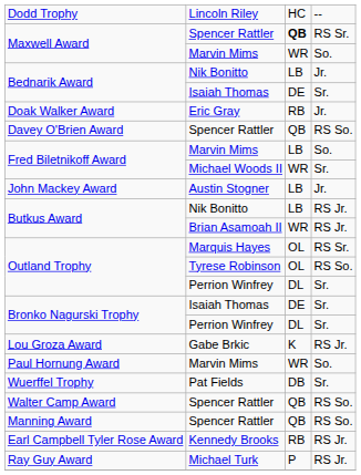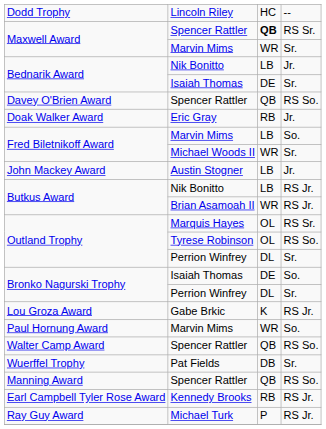 <table class="wikitable">
 <tr>
 <td><a href='#'>Dodd Trophy</a></td>
 <td><a href='#'>Lincoln Riley</a></td>
 <td>HC</td>
 <td>--</td>
 </tr>
 <tr>
 <td rowspan=2><a href='#'>Maxwell Award</a></td>
 <td><a href='#'>Spencer Rattler</a></td>
 <td><strong>QB</strong></td>
 <td>RS Sr.</td>
 </tr>
 <tr>
 <td><a href='#'>Marvin Mims</a></td>
 <td>WR</td>
-<td>So.</td>
+<td>Sr.</td>
 </tr>
 <tr>
 <td rowspan=2><a href='#'>Bednarik Award</a></td>
 <td><a href='#'>Nik Bonitto</a></td>
 <td>LB</td>
 <td>Jr.</td>
 </tr>
 <tr>
 <td><a href='#'>Isaiah Thomas</a></td>
 <td>DE</td>
 <td>Sr.</td>
 </tr>
 <tr>
+<td><a href='#'>Davey O'Brien Award</a></td>
+<td>Spencer Rattler</td>
+<td>QB</td>
+<td>RS So.</td>
+</tr>
+<tr>
 <td><a href='#'>Doak Walker Award</a></td>
 <td><a href='#'>Eric Gray</a></td>
 <td>RB</td>
 <td>Jr.</td>
-</tr>
-<tr>
-<td><a href='#'>Davey O'Brien Award</a></td>
-<td>Spencer Rattler</td>
-<td>QB</td>
-<td>RS So.</td>
 </tr>
 <tr>
 <td rowspan=2><a href='#'>Fred Biletnikoff Award</a></td>
 <td><a href='#'>Marvin Mims</a></td>
 <td>LB</td>
 <td>So.</td>
 </tr>
 <tr>
 <td><a href='#'>Michael Woods II</a></td>
 <td>WR</td>
 <td>Sr.</td>
 </tr>
 <tr>
 <td><a href='#'>John Mackey Award</a></td>
 <td><a href='#'>Austin Stogner</a></td>
 <td>LB</td>
 <td>Jr.</td>
 </tr>
 <tr>
 <td rowspan=2><a href='#'>Butkus Award</a></td>
 <td>Nik Bonitto</td>
 <td>LB</td>
 <td>RS Jr.</td>
 </tr>
 <tr>
 <td><a href='#'>Brian Asamoah II</a></td>
 <td>WR</td>
 <td>RS Jr.</td>
 </tr>
 <tr>
 <td rowspan=3><a href='#'>Outland Trophy</a></td>
 <td><a href='#'>Marquis Hayes</a></td>
 <td>OL</td>
 <td>RS Sr.</td>
 </tr>
 <tr>
 <td><a href='#'>Tyrese Robinson</a></td>
 <td>OL</td>
 <td>RS So.</td>
 </tr>
 <tr>
 <td>Perrion Winfrey</td>
 <td>DL</td>
 <td>Sr.</td>
 </tr>
 <tr>
 <td rowspan=2><a href='#'>Bronko Nagurski Trophy</a></td>
 <td>Isaiah Thomas</td>
 <td>DE</td>
-<td>Sr.</td>
+<td>So.</td>
 </tr>
 <tr>
 <td>Perrion Winfrey</td>
 <td>DL</td>
 <td>Sr.</td>
 </tr>
 <tr>
 <td><a href='#'>Lou Groza Award</a></td>
 <td>Gabe Brkic</td>
 <td>K</td>
 <td>RS Jr.</td>
 </tr>
 <tr>
 <td><a href='#'>Paul Hornung Award</a></td>
 <td>Marvin Mims</td>
 <td>WR</td>
 <td>So.</td>
 </tr>
 <tr>
+<td><a href='#'>Walter Camp Award</a></td>
+<td>Spencer Rattler</td>
+<td>QB</td>
+<td>RS So.</td>
+</tr>
+<tr>
 <td><a href='#'>Wuerffel Trophy</a></td>
 <td>Pat Fields</td>
 <td>DB</td>
 <td>Sr.</td>
-</tr>
-<tr>
-<td><a href='#'>Walter Camp Award</a></td>
-<td>Spencer Rattler</td>
-<td>QB</td>
-<td>RS So.</td>
 </tr>
 <tr>
 <td><a href='#'>Manning Award</a></td>
 <td>Spencer Rattler</td>
 <td>QB</td>
 <td>RS So.</td>
 </tr>
 <tr>
 <td><a href='#'>Earl Campbell Tyler Rose Award</a></td>
 <td><a href='#'>Kennedy Brooks</a></td>
 <td>RB</td>
 <td>RS Jr.</td>
 </tr>
 <tr>
 <td><a href='#'>Ray Guy Award</a></td>
 <td><a href='#'>Michael Turk</a></td>
 <td>P</td>
 <td>RS Jr.</td>
 </tr>
 <tr>
 </tr>
 </table>
